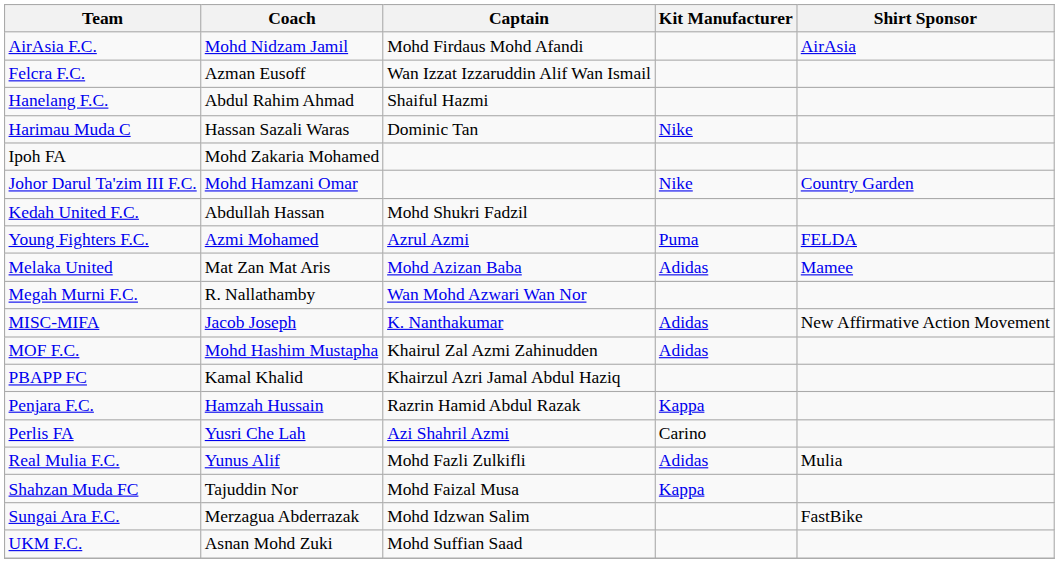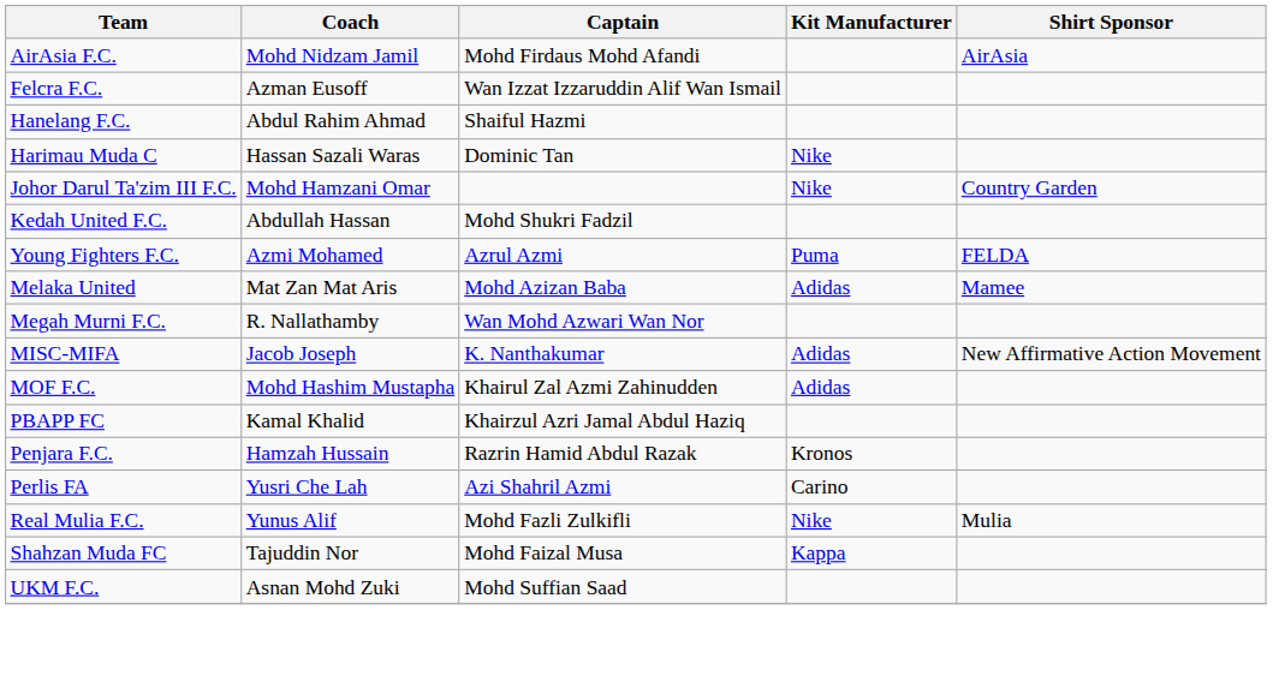 <table class="wikitable sortable" style="text-align: left;">
 <tr>
 <th>Team</th>
 <th>Coach</th>
 <th>Captain</th>
 <th>Kit Manufacturer</th>
 <th>Shirt Sponsor</th>
 </tr>
 <tr>
 <td><a href='#'>AirAsia F.C.</a></td>
 <td> <a href='#'>Mohd Nidzam Jamil</a></td>
 <td> Mohd Firdaus Mohd Afandi</td>
 <td></td>
 <td><a href='#'>AirAsia</a></td>
 </tr>
 <tr>
 <td><a href='#'>Felcra F.C.</a></td>
 <td> Azman Eusoff</td>
 <td> Wan Izzat Izzaruddin Alif Wan Ismail</td>
 <td></td>
 <td></td>
 </tr>
 <tr>
 <td><a href='#'>Hanelang F.C.</a></td>
 <td> Abdul Rahim Ahmad</td>
 <td> Shaiful Hazmi</td>
 <td></td>
 <td></td>
 </tr>
 <tr>
 <td><a href='#'>Harimau Muda C</a></td>
 <td> Hassan Sazali Waras</td>
 <td> Dominic Tan</td>
 <td><a href='#'>Nike</a></td>
-<td></td>
-</tr>
-<tr>
-<td>Ipoh FA</td>
-<td> Mohd Zakaria Mohamed</td>
-<td></td>
-<td></td>
 <td></td>
 </tr>
 <tr>
 <td><a href='#'>Johor Darul Ta'zim III F.C.</a></td>
 <td> <a href='#'>Mohd Hamzani Omar</a></td>
 <td></td>
 <td><a href='#'>Nike</a></td>
 <td><a href='#'>Country Garden</a></td>
 </tr>
 <tr>
 <td><a href='#'>Kedah United F.C.</a></td>
 <td> Abdullah Hassan</td>
 <td> Mohd Shukri Fadzil</td>
 <td></td>
 <td></td>
 </tr>
 <tr>
 <td><a href='#'>Young Fighters F.C.</a></td>
 <td> <a href='#'>Azmi Mohamed</a></td>
 <td> <a href='#'>Azrul Azmi</a></td>
 <td><a href='#'>Puma</a></td>
 <td><a href='#'>FELDA</a></td>
 </tr>
 <tr>
 <td><a href='#'>Melaka United</a></td>
 <td> Mat Zan Mat Aris</td>
 <td> <a href='#'>Mohd Azizan Baba</a></td>
 <td><a href='#'>Adidas</a></td>
 <td><a href='#'>Mamee</a></td>
 </tr>
 <tr>
 <td><a href='#'>Megah Murni F.C.</a></td>
 <td> R. Nallathamby</td>
 <td> <a href='#'>Wan Mohd Azwari Wan Nor</a></td>
 <td></td>
 <td></td>
 </tr>
 <tr>
 <td><a href='#'>MISC-MIFA</a></td>
 <td> <a href='#'>Jacob Joseph</a></td>
 <td> <a href='#'>K. Nanthakumar</a></td>
 <td><a href='#'>Adidas</a></td>
 <td>New Affirmative Action Movement</td>
 </tr>
 <tr>
 <td><a href='#'>MOF F.C.</a></td>
 <td> <a href='#'>Mohd Hashim Mustapha</a></td>
 <td> Khairul Zal Azmi Zahinudden</td>
 <td><a href='#'>Adidas</a></td>
 <td></td>
 </tr>
 <tr>
 <td><a href='#'>PBAPP FC</a></td>
 <td> Kamal Khalid</td>
 <td> Khairzul Azri Jamal Abdul Haziq</td>
 <td></td>
 <td></td>
 </tr>
 <tr>
 <td><a href='#'>Penjara F.C.</a></td>
 <td> <a href='#'>Hamzah Hussain</a></td>
 <td> Razrin Hamid Abdul Razak</td>
-<td><a href='#'>Kappa</a></td>
+<td>Kronos</td>
 <td></td>
 </tr>
 <tr>
 <td><a href='#'>Perlis FA</a></td>
 <td> <a href='#'>Yusri Che Lah</a></td>
 <td> <a href='#'>Azi Shahril Azmi</a></td>
 <td>Carino</td>
 <td></td>
 </tr>
 <tr>
 <td><a href='#'>Real Mulia F.C.</a></td>
 <td> <a href='#'>Yunus Alif</a></td>
 <td> Mohd Fazli Zulkifli</td>
-<td><a href='#'>Adidas</a></td>
+<td><a href='#'>Nike</a></td>
 <td>Mulia</td>
 </tr>
 <tr>
 <td><a href='#'>Shahzan Muda FC</a></td>
 <td> Tajuddin Nor</td>
 <td> Mohd Faizal Musa</td>
 <td><a href='#'>Kappa</a></td>
 <td></td>
-</tr>
-<tr>
-<td><a href='#'>Sungai Ara F.C.</a></td>
-<td> Merzagua Abderrazak</td>
-<td> Mohd Idzwan Salim</td>
-<td></td>
-<td>FastBike</td>
 </tr>
 <tr>
 <td><a href='#'>UKM F.C.</a></td>
 <td> Asnan Mohd Zuki</td>
 <td> Mohd Suffian Saad</td>
 <td></td>
 <td></td>
 </tr>
 <tr>
 </tr>
 </table>
